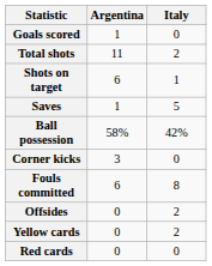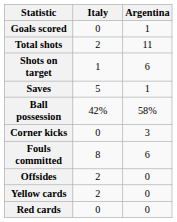 <table class="wikitable plainrowheaders" style="text-align:center">
 <tr>
 <th scope="col" style="width:100px">Statistic</th>
+<th scope="col" style="width:70px">Italy</th>
 <th scope="col" style="width:70px">Argentina</th>
-<th scope="col" style="width:70px">Italy</th>
 </tr>
 <tr>
 <th scope=row>Goals scored</th>
+<td>0</td>
 <td>1</td>
+</tr>
+<tr>
+<th scope=row>Total shots</th>
+<td>2</td>
+<td>11</td>
+</tr>
+<tr>
+<th scope=row>Shots on target</th>
+<td>1</td>
+<td>6</td>
+</tr>
+<tr>
+<th scope=row>Saves</th>
+<td>5</td>
+<td>1</td>
+</tr>
+<tr>
+<th scope=row>Ball possession</th>
+<td>42%</td>
+<td>58%</td>
+</tr>
+<tr>
+<th scope=row>Corner kicks</th>
+<td>0</td>
+<td>3</td>
+</tr>
+<tr>
+<th scope=row>Fouls committed</th>
+<td>8</td>
+<td>6</td>
+</tr>
+<tr>
+<th scope=row>Offsides</th>
+<td>2</td>
 <td>0</td>
 </tr>
 <tr>
-<th scope=row>Total shots</th>
-<td>11</td>
+<th scope=row>Yellow cards</th>
 <td>2</td>
-</tr>
-<tr>
-<th scope=row>Shots on target</th>
-<td>6</td>
-<td>1</td>
-</tr>
-<tr>
-<th scope=row>Saves</th>
-<td>1</td>
-<td>5</td>
-</tr>
-<tr>
-<th scope=row>Ball possession</th>
-<td>58%</td>
-<td>42%</td>
-</tr>
-<tr>
-<th scope=row>Corner kicks</th>
-<td>3</td>
 <td>0</td>
-</tr>
-<tr>
-<th scope=row>Fouls committed</th>
-<td>6</td>
-<td>8</td>
-</tr>
-<tr>
-<th scope=row>Offsides</th>
-<td>0</td>
-<td>2</td>
-</tr>
-<tr>
-<th scope=row>Yellow cards</th>
-<td>0</td>
-<td>2</td>
 </tr>
 <tr>
 <th scope=row>Red cards</th>
 <td>0</td>
 <td>0</td>
 </tr>
 </table>
